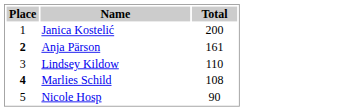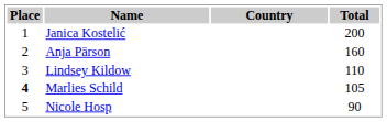 <table border="0" style="border: 1px solid #999; background-color:#FFFFFF; text-align:left; font-size:86%; line-height:15px;">
 <tr align="center" bgcolor="#CCCCCC">
 <th width=35>Place</th>
 <th width=170>Name</th>
+<th width=120>Country</th>
 <th width=50>Total</th>
 </tr>
 <tr>
 <td align=center>1</td>
 <td><a href='#'>Janica Kostelić</a></td>
+<td></td>
 <td align=center>200</td>
 </tr>
 <tr>
-<td align=center><strong>2</strong></td>
+<td align=center>2</td>
 <td><a href='#'>Anja Pärson</a></td>
-<td align=center>161</td>
+<td></td>
+<td align=center>160</td>
 </tr>
 <tr>
 <td align=center>3</td>
 <td><a href='#'>Lindsey Kildow</a></td>
+<td></td>
 <td align=center>110</td>
 </tr>
 <tr>
 <td align=center><strong>4</strong></td>
 <td><a href='#'>Marlies Schild</a></td>
-<td align=center>108</td>
+<td></td>
+<td align=center>105</td>
 </tr>
 <tr>
 <td align=center>5</td>
 <td><a href='#'>Nicole Hosp</a></td>
+<td></td>
 <td align=center>90</td>
 </tr>
 </table>
